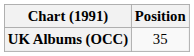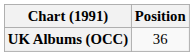 <table class="wikitable plainrowheaders" style="text-align:center">
 <tr>
 <th scope="col">Chart (1991)</th>
 <th scope="col">Position</th>
 </tr>
 <tr>
 <th scope="row">UK Albums (OCC)</th>
-<td>35</td>
+<td>36</td>
 </tr>
 </table>
